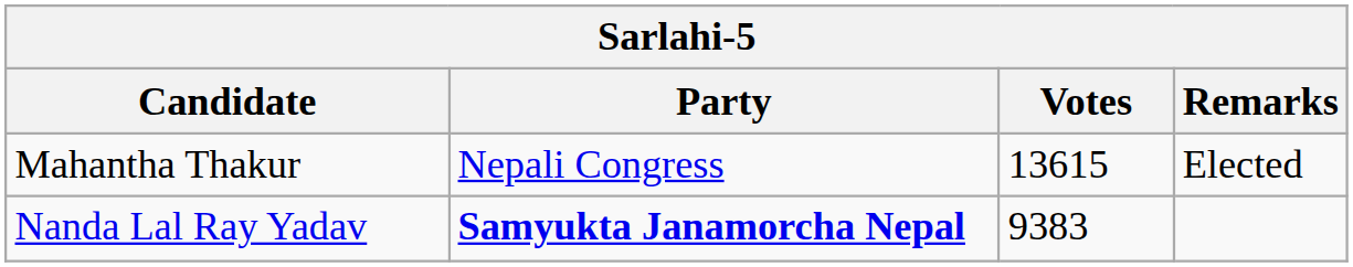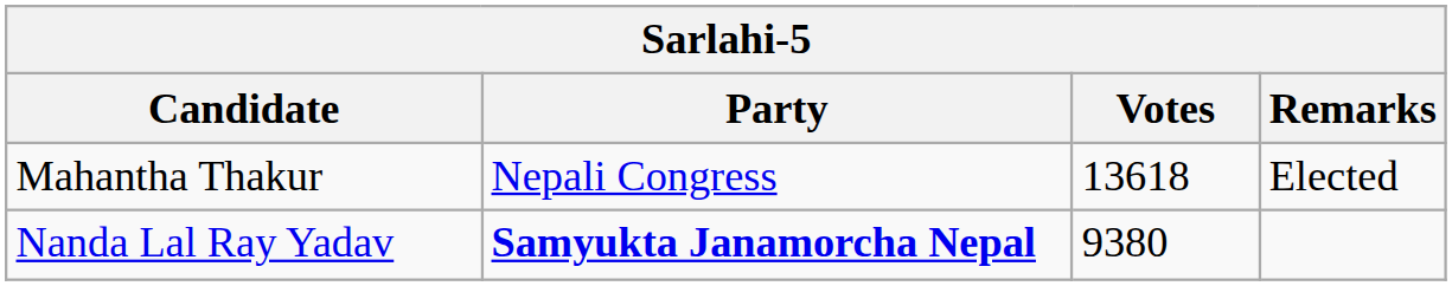 <table class="wikitable">
 <tr>
 <th colspan="4">Sarlahi-5</th>
 </tr>
 <tr>
 <th width="33%">Candidate</th>
 <th width="41%">Party</th>
 <th width="13%">Votes</th>
 <th width="13%">Remarks</th>
 </tr>
 <tr>
 <td width="33%">Mahantha Thakur</td>
 <td width="41%"><a href='#'>Nepali Congress</a></td>
-<td>13615</td>
+<td>13618</td>
 <td>Elected</td>
 </tr>
 <tr>
 <td width="33%"><a href='#'>Nanda Lal Ray Yadav</a></td>
 <td><strong><a href='#'>Samyukta Janamorcha Nepal</a></strong></td>
-<td>9383</td>
+<td>9380</td>
 <td> </td>
 </tr>
 </table>
